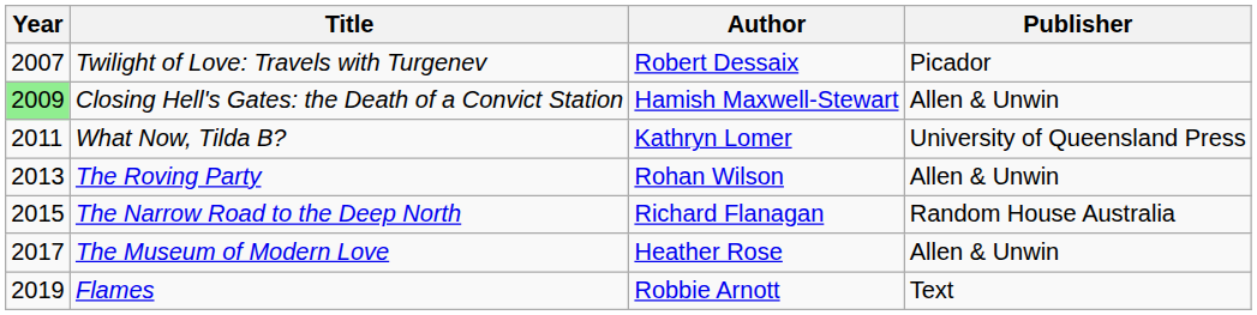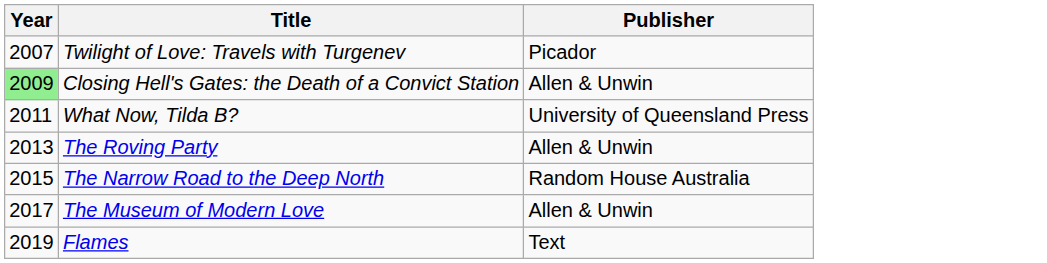 <table class="wikitable">
 <tr>
 <th>Year</th>
 <th>Title</th>
-<th>Author</th>
 <th>Publisher</th>
 </tr>
 <tr>
 <td>2007</td>
 <td><em>Twilight of Love: Travels with Turgenev</em></td>
-<td><a href='#'>Robert Dessaix</a></td>
 <td>Picador</td>
 </tr>
 <tr>
 <td style="background: lightgreen;">2009</td>
 <td><em>Closing Hell's Gates: the Death of a Convict Station</em></td>
-<td><a href='#'>Hamish Maxwell-Stewart</a></td>
 <td>Allen & Unwin</td>
 </tr>
 <tr>
 <td>2011</td>
 <td><em>What Now, Tilda B?</em></td>
-<td><a href='#'>Kathryn Lomer</a></td>
 <td>University of Queensland Press</td>
 </tr>
 <tr>
 <td>2013</td>
 <td><em><a href='#'>The Roving Party</a></em></td>
-<td><a href='#'>Rohan Wilson</a></td>
 <td>Allen & Unwin</td>
 </tr>
 <tr>
 <td>2015</td>
 <td><em><a href='#'>The Narrow Road to the Deep North</a></em></td>
-<td><a href='#'>Richard Flanagan</a></td>
 <td>Random House Australia</td>
 </tr>
 <tr>
 <td>2017</td>
 <td><em><a href='#'>The Museum of Modern Love</a></em></td>
-<td><a href='#'>Heather Rose</a></td>
 <td>Allen & Unwin</td>
 </tr>
 <tr>
 <td>2019</td>
 <td><em><a href='#'>Flames</a></em></td>
-<td><a href='#'>Robbie Arnott</a></td>
 <td>Text</td>
 </tr>
 </table>
